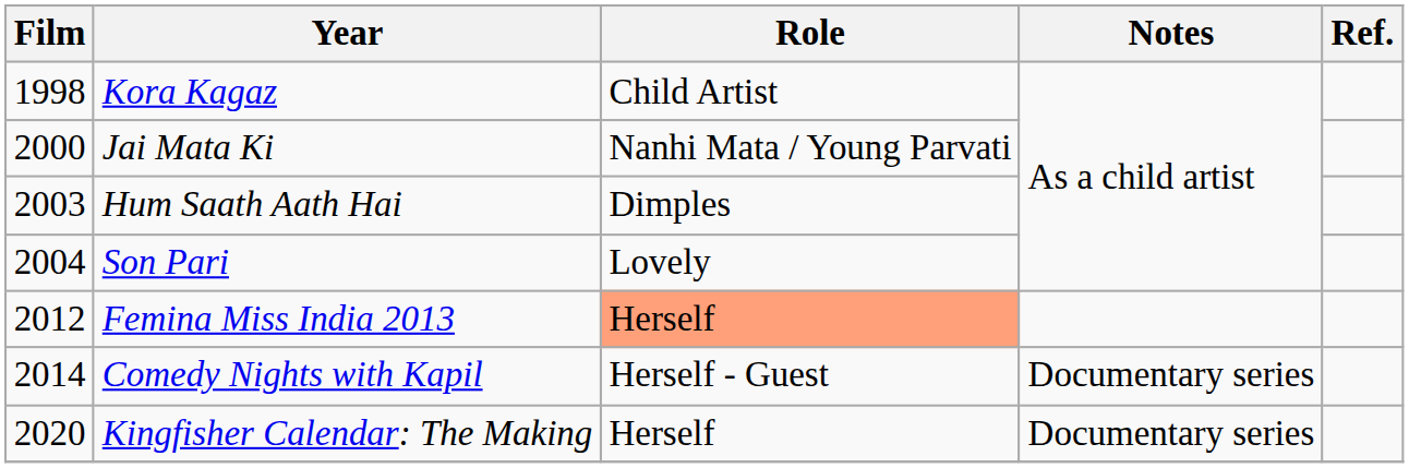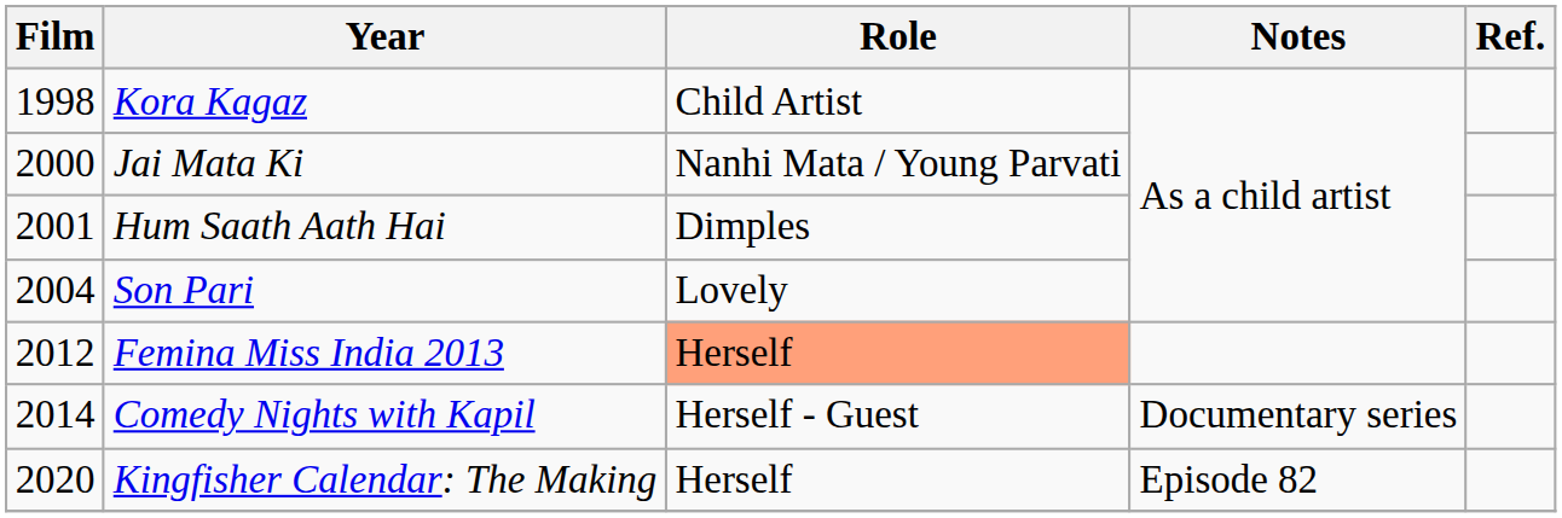 <table class="wikitable">
 <tr>
 <th>Film</th>
 <th>Year</th>
 <th>Role</th>
 <th>Notes</th>
 <th>Ref.</th>
 </tr>
 <tr>
 <td>1998</td>
 <td><em><a href='#'>Kora Kagaz</a></em></td>
 <td>Child Artist</td>
 <td rowspan="4">As a child artist</td>
 <td></td>
 </tr>
 <tr>
 <td>2000</td>
 <td><em>Jai Mata Ki</em></td>
 <td>Nanhi Mata / Young Parvati</td>
 <td></td>
 </tr>
 <tr>
-<td>2003</td>
+<td>2001</td>
 <td><em>Hum Saath Aath Hai</em></td>
 <td>Dimples</td>
 <td></td>
 </tr>
 <tr>
 <td>2004</td>
 <td><em><a href='#'>Son Pari</a></em></td>
 <td>Lovely</td>
 <td></td>
 </tr>
 <tr>
 <td>2012</td>
 <td><em><a href='#'>Femina Miss India 2013</a></em></td>
 <td style="background: lightsalmon;">Herself</td>
 <td></td>
 <td></td>
 </tr>
 <tr>
 <td>2014</td>
 <td><em><a href='#'>Comedy Nights with Kapil</a></em></td>
 <td>Herself - Guest</td>
 <td>Documentary series</td>
 <td></td>
 </tr>
 <tr>
 <td>2020</td>
 <td><em><a href='#'>Kingfisher Calendar</a>: The Making</em></td>
 <td>Herself</td>
-<td>Documentary series</td>
+<td>Episode 82</td>
 <td><br></td>
 </tr>
 <tr>
 </tr>
 </table>
